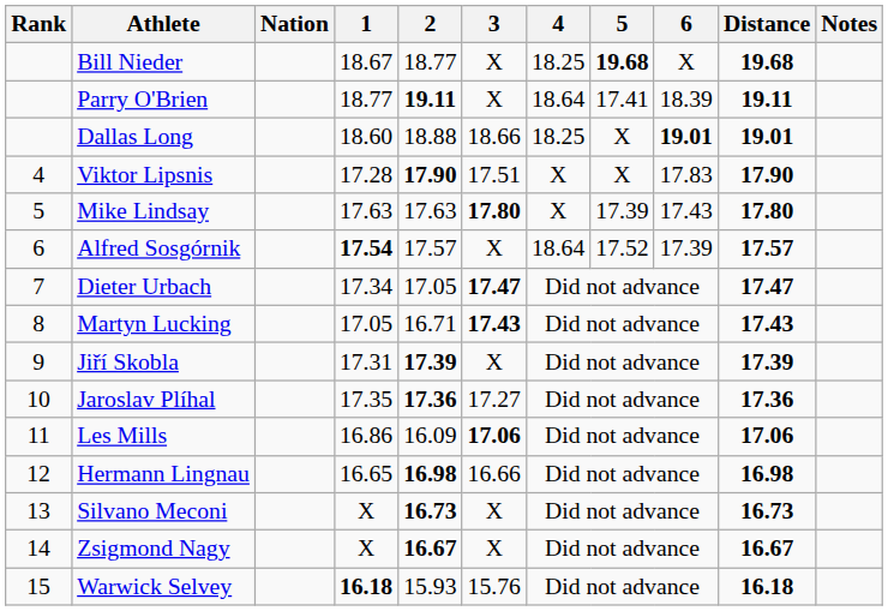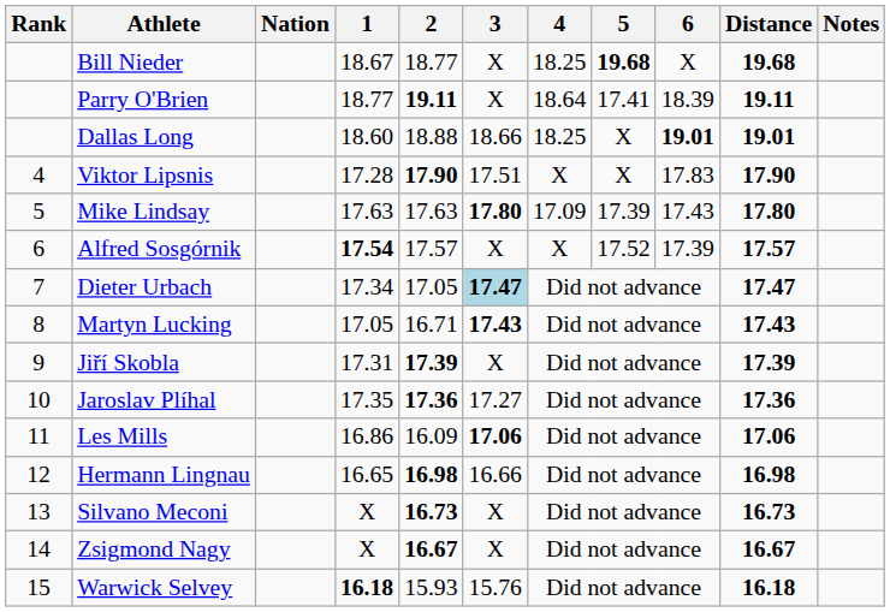 <table class="wikitable sortable" style="text-align:center">
 <tr>
 <th>Rank</th>
 <th>Athlete</th>
 <th>Nation</th>
 <th>1</th>
 <th>2</th>
 <th>3</th>
 <th>4</th>
 <th>5</th>
 <th>6</th>
 <th>Distance</th>
 <th>Notes</th>
 </tr>
 <tr>
 <td></td>
 <td align=left><a href='#'>Bill Nieder</a></td>
 <td align=left></td>
 <td>18.67 </td>
 <td>18.77</td>
 <td data-sort-value=1.00>X</td>
 <td>18.25</td>
 <td><strong>19.68</strong> </td>
 <td data-sort-value=1.00>X</td>
 <td><strong>19.68</strong></td>
 <td></td>
 </tr>
 <tr>
 <td></td>
 <td align=left><a href='#'>Parry O'Brien</a></td>
 <td align=left></td>
 <td>18.77 </td>
 <td><strong>19.11</strong> </td>
 <td data-sort-value=1.00>X</td>
 <td>18.64</td>
 <td>17.41</td>
 <td>18.39</td>
 <td><strong>19.11</strong></td>
 <td></td>
 </tr>
 <tr>
 <td></td>
 <td align=left><a href='#'>Dallas Long</a></td>
 <td align=left></td>
 <td>18.60</td>
 <td>18.88 </td>
 <td>18.66</td>
 <td>18.25</td>
 <td data-sort-value=1.00>X</td>
 <td><strong>19.01</strong></td>
 <td><strong>19.01</strong></td>
 <td></td>
 </tr>
 <tr>
 <td>4</td>
 <td align=left><a href='#'>Viktor Lipsnis</a></td>
 <td align=left></td>
 <td>17.28</td>
 <td><strong>17.90</strong></td>
 <td>17.51</td>
 <td data-sort-value=1.00>X</td>
 <td data-sort-value=1.00>X</td>
 <td>17.83</td>
 <td><strong>17.90</strong></td>
 <td></td>
 </tr>
 <tr>
 <td>5</td>
 <td align=left><a href='#'>Mike Lindsay</a></td>
 <td align=left></td>
 <td>17.63</td>
 <td>17.63</td>
 <td><strong>17.80</strong></td>
-<td data-sort-value=1.00>X</td>
+<td>17.09</td>
 <td>17.39</td>
 <td>17.43</td>
 <td><strong>17.80</strong></td>
 <td></td>
 </tr>
 <tr>
 <td>6</td>
 <td align=left><a href='#'>Alfred Sosgórnik</a></td>
 <td align=left></td>
 <td><strong>17.54</strong></td>
 <td>17.57</td>
 <td data-sort-value=1.00>X</td>
-<td>18.64</td>
+<td data-sort-value=1.00>X</td>
 <td>17.52</td>
 <td>17.39</td>
 <td><strong>17.57</strong></td>
 <td></td>
 </tr>
 <tr>
 <td>7</td>
 <td align=left><a href='#'>Dieter Urbach</a></td>
 <td align=left></td>
 <td>17.34</td>
 <td>17.05</td>
-<td><strong>17.47</strong></td>
+<td style="background: lightblue;"><strong>17.47</strong></td>
 <td colspan=3 data-sort-value=0.00>Did not advance</td>
 <td><strong>17.47</strong></td>
 <td></td>
 </tr>
 <tr>
 <td>8</td>
 <td align=left><a href='#'>Martyn Lucking</a></td>
 <td align=left></td>
 <td>17.05</td>
 <td>16.71</td>
 <td><strong>17.43</strong></td>
 <td colspan=3 data-sort-value=0.00>Did not advance</td>
 <td><strong>17.43</strong></td>
 <td></td>
 </tr>
 <tr>
 <td>9</td>
 <td align=left><a href='#'>Jiří Skobla</a></td>
 <td align=left></td>
 <td>17.31</td>
 <td><strong>17.39</strong></td>
 <td data-sort-value=1.00>X</td>
 <td colspan=3 data-sort-value=0.00>Did not advance</td>
 <td><strong>17.39</strong></td>
 <td></td>
 </tr>
 <tr>
 <td>10</td>
 <td align=left><a href='#'>Jaroslav Plíhal</a></td>
 <td align=left></td>
 <td>17.35</td>
 <td><strong>17.36</strong></td>
 <td>17.27</td>
 <td colspan=3 data-sort-value=0.00>Did not advance</td>
 <td><strong>17.36</strong></td>
 <td></td>
 </tr>
 <tr>
 <td>11</td>
 <td align=left><a href='#'>Les Mills</a></td>
 <td align=left></td>
 <td>16.86</td>
 <td>16.09</td>
 <td><strong>17.06</strong></td>
 <td colspan=3 data-sort-value=0.00>Did not advance</td>
 <td><strong>17.06</strong></td>
 <td></td>
 </tr>
 <tr>
 <td>12</td>
 <td align=left><a href='#'>Hermann Lingnau</a></td>
 <td align=left></td>
 <td>16.65</td>
 <td><strong>16.98</strong></td>
 <td>16.66</td>
 <td colspan=3 data-sort-value=0.00>Did not advance</td>
 <td><strong>16.98</strong></td>
 <td></td>
 </tr>
 <tr>
 <td>13</td>
 <td align=left><a href='#'>Silvano Meconi</a></td>
 <td align=left></td>
 <td data-sort-value=1.00>X</td>
 <td><strong>16.73</strong></td>
 <td data-sort-value=1.00>X</td>
 <td colspan=3 data-sort-value=0.00>Did not advance</td>
 <td><strong>16.73</strong></td>
 <td></td>
 </tr>
 <tr>
 <td>14</td>
 <td align=left><a href='#'>Zsigmond Nagy</a></td>
 <td align=left></td>
 <td data-sort-value=1.00>X</td>
 <td><strong>16.67</strong></td>
 <td data-sort-value=1.00>X</td>
 <td colspan=3 data-sort-value=0.00>Did not advance</td>
 <td><strong>16.67</strong></td>
 <td></td>
 </tr>
 <tr>
 <td>15</td>
 <td align=left><a href='#'>Warwick Selvey</a></td>
 <td align=left></td>
 <td><strong>16.18</strong></td>
 <td>15.93</td>
 <td>15.76</td>
 <td colspan=3 data-sort-value=0.00>Did not advance</td>
 <td><strong>16.18</strong></td>
 <td></td>
 </tr>
 </table>
